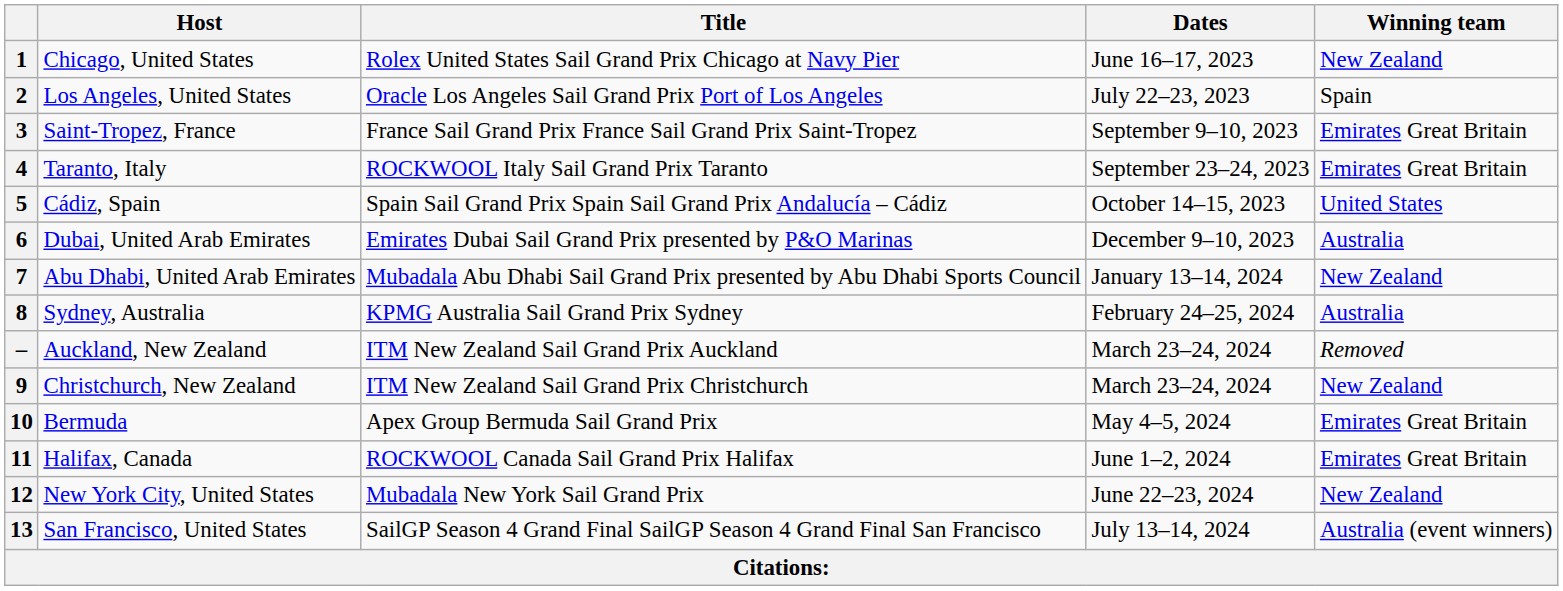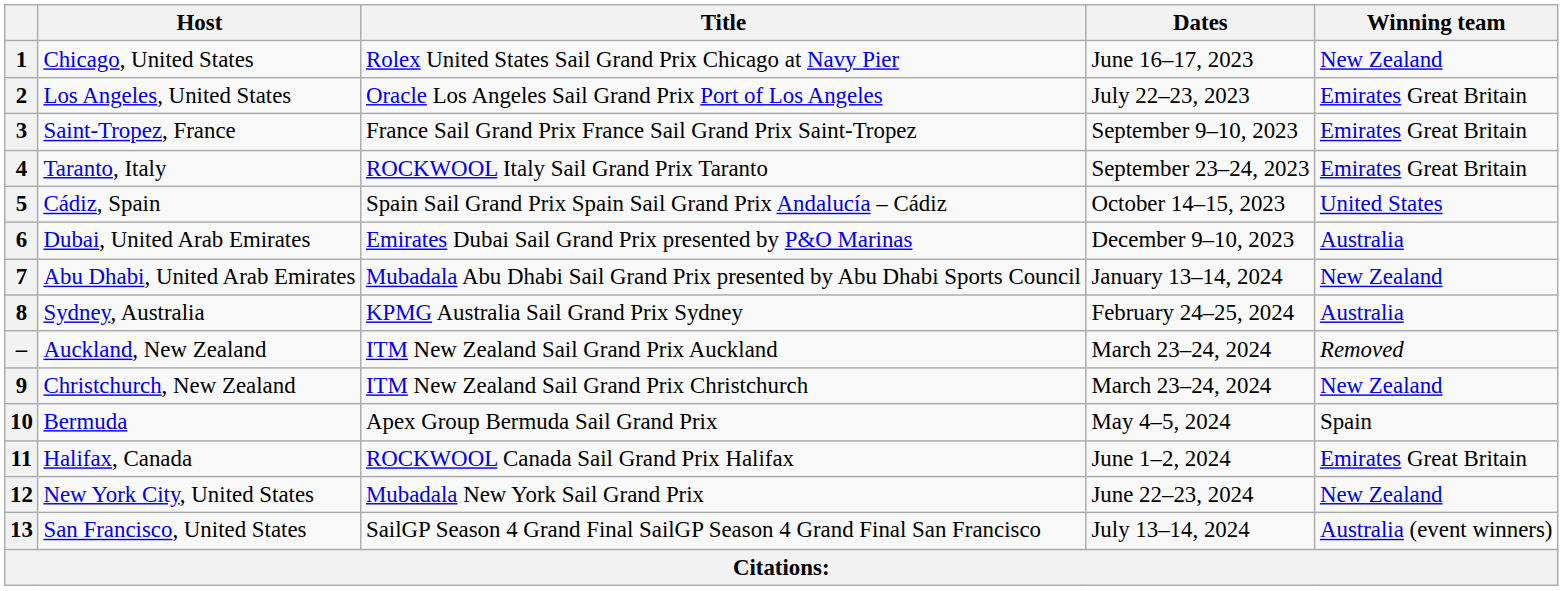 <table class="wikitable" nowrap>
 <tr>
 <th></th>
 <th>Host</th>
 <th>Title</th>
 <th>Dates</th>
 <th>Winning team</th>
 </tr>
 <tr>
 <th>1</th>
 <td> <a href='#'>Chicago</a>, United States</td>
 <td><a href='#'>Rolex</a> United States Sail Grand Prix  Chicago at <a href='#'>Navy Pier</a></td>
 <td>June 16–17, 2023</td>
 <td> <a href='#'>New Zealand</a></td>
 </tr>
 <tr>
 <th>2</th>
 <td> <a href='#'>Los Angeles</a>, United States</td>
 <td><a href='#'>Oracle</a> Los Angeles Sail Grand Prix  <a href='#'>Port of Los Angeles</a></td>
 <td>July 22–23, 2023</td>
-<td> Spain</td>
+<td> <a href='#'>Emirates</a> Great Britain</td>
 </tr>
 <tr>
 <th>3</th>
 <td> <a href='#'>Saint-Tropez</a>, France</td>
 <td>France Sail Grand Prix  France Sail Grand Prix  Saint-Tropez</td>
 <td>September 9–10, 2023</td>
 <td> <a href='#'>Emirates</a> Great Britain</td>
 </tr>
 <tr>
 <th>4</th>
 <td> <a href='#'>Taranto</a>, Italy</td>
 <td><a href='#'>ROCKWOOL</a> Italy Sail Grand Prix  Taranto</td>
 <td>September 23–24, 2023</td>
 <td> <a href='#'>Emirates</a> Great Britain</td>
 </tr>
 <tr>
 <th>5</th>
 <td> <a href='#'>Cádiz</a>, Spain</td>
 <td>Spain Sail Grand Prix  Spain Sail Grand Prix  <a href='#'>Andalucía</a> – Cádiz</td>
 <td>October 14–15, 2023</td>
 <td> <a href='#'>United States</a></td>
 </tr>
 <tr>
 <th>6</th>
 <td> <a href='#'>Dubai</a>, United Arab Emirates</td>
 <td><a href='#'>Emirates</a> Dubai Sail Grand Prix presented by <a href='#'>P&O Marinas</a></td>
 <td>December 9–10, 2023</td>
 <td> <a href='#'>Australia</a></td>
 </tr>
 <tr>
 <th>7</th>
 <td> <a href='#'>Abu Dhabi</a>, United Arab Emirates</td>
 <td><a href='#'>Mubadala</a> Abu Dhabi Sail Grand Prix presented by Abu Dhabi Sports Council</td>
 <td>January 13–14, 2024</td>
 <td> <a href='#'>New Zealand</a></td>
 </tr>
 <tr>
 <th>8</th>
 <td> <a href='#'>Sydney</a>, Australia</td>
 <td><a href='#'>KPMG</a> Australia Sail Grand Prix  Sydney</td>
 <td>February 24–25, 2024</td>
 <td> <a href='#'>Australia</a></td>
 </tr>
 <tr>
 <th>–</th>
 <td> <a href='#'>Auckland</a>, New Zealand</td>
 <td><a href='#'>ITM</a> New Zealand Sail Grand Prix  Auckland</td>
 <td>March 23–24, 2024</td>
 <td><em>Removed</em></td>
 </tr>
 <tr>
 <th>9</th>
 <td> <a href='#'>Christchurch</a>, New Zealand</td>
 <td><a href='#'>ITM</a> New Zealand Sail Grand Prix  Christchurch</td>
 <td>March 23–24, 2024</td>
 <td> <a href='#'>New Zealand</a></td>
 </tr>
 <tr>
 <th>10</th>
 <td> <a href='#'>Bermuda</a></td>
 <td>Apex Group Bermuda Sail Grand Prix</td>
 <td>May 4–5, 2024</td>
-<td> <a href='#'>Emirates</a> Great Britain</td>
+<td> Spain</td>
 </tr>
 <tr>
 <th>11</th>
 <td> <a href='#'>Halifax</a>, Canada</td>
 <td><a href='#'>ROCKWOOL</a> Canada Sail Grand Prix  Halifax</td>
 <td>June 1–2, 2024</td>
 <td> <a href='#'>Emirates</a> Great Britain</td>
 </tr>
 <tr>
 <th>12</th>
 <td> <a href='#'>New York City</a>, United States</td>
 <td><a href='#'>Mubadala</a> New York Sail Grand Prix</td>
 <td>June 22–23, 2024</td>
 <td> <a href='#'>New Zealand</a></td>
 </tr>
 <tr>
 <th>13</th>
 <td> <a href='#'>San Francisco</a>, United States</td>
 <td>SailGP Season 4 Grand Final  SailGP Season 4 Grand Final  San Francisco</td>
 <td>July 13–14, 2024</td>
 <td> <a href='#'>Australia</a> (event winners)</td>
 </tr>
 <tr>
 <th colspan="5">Citations:</th>
 </tr>
 </table>
